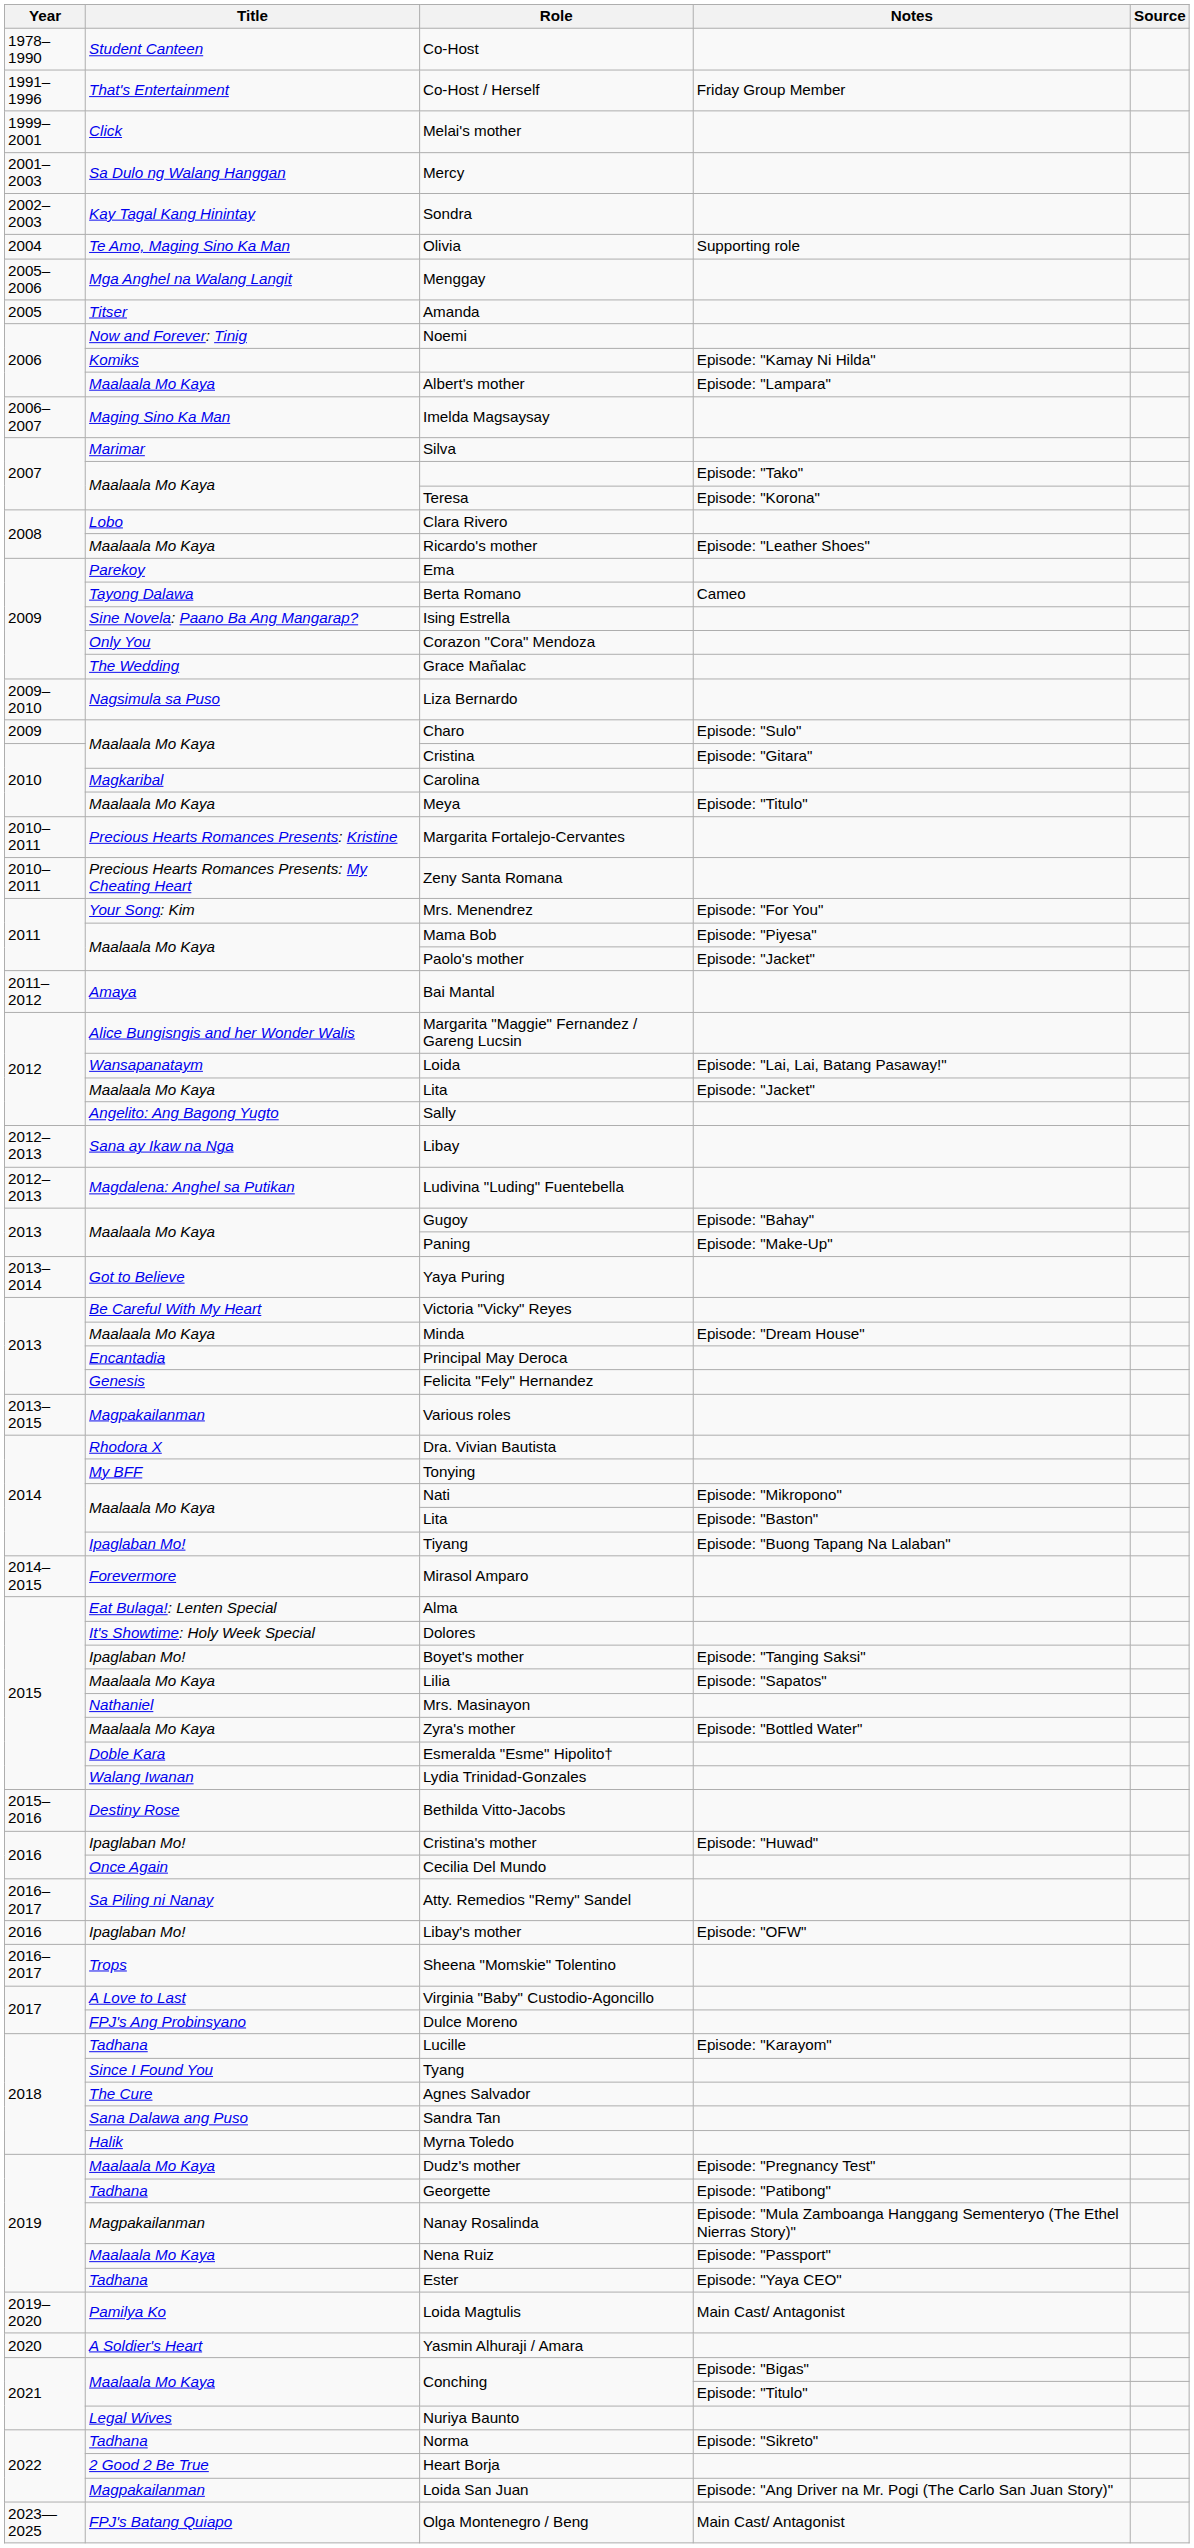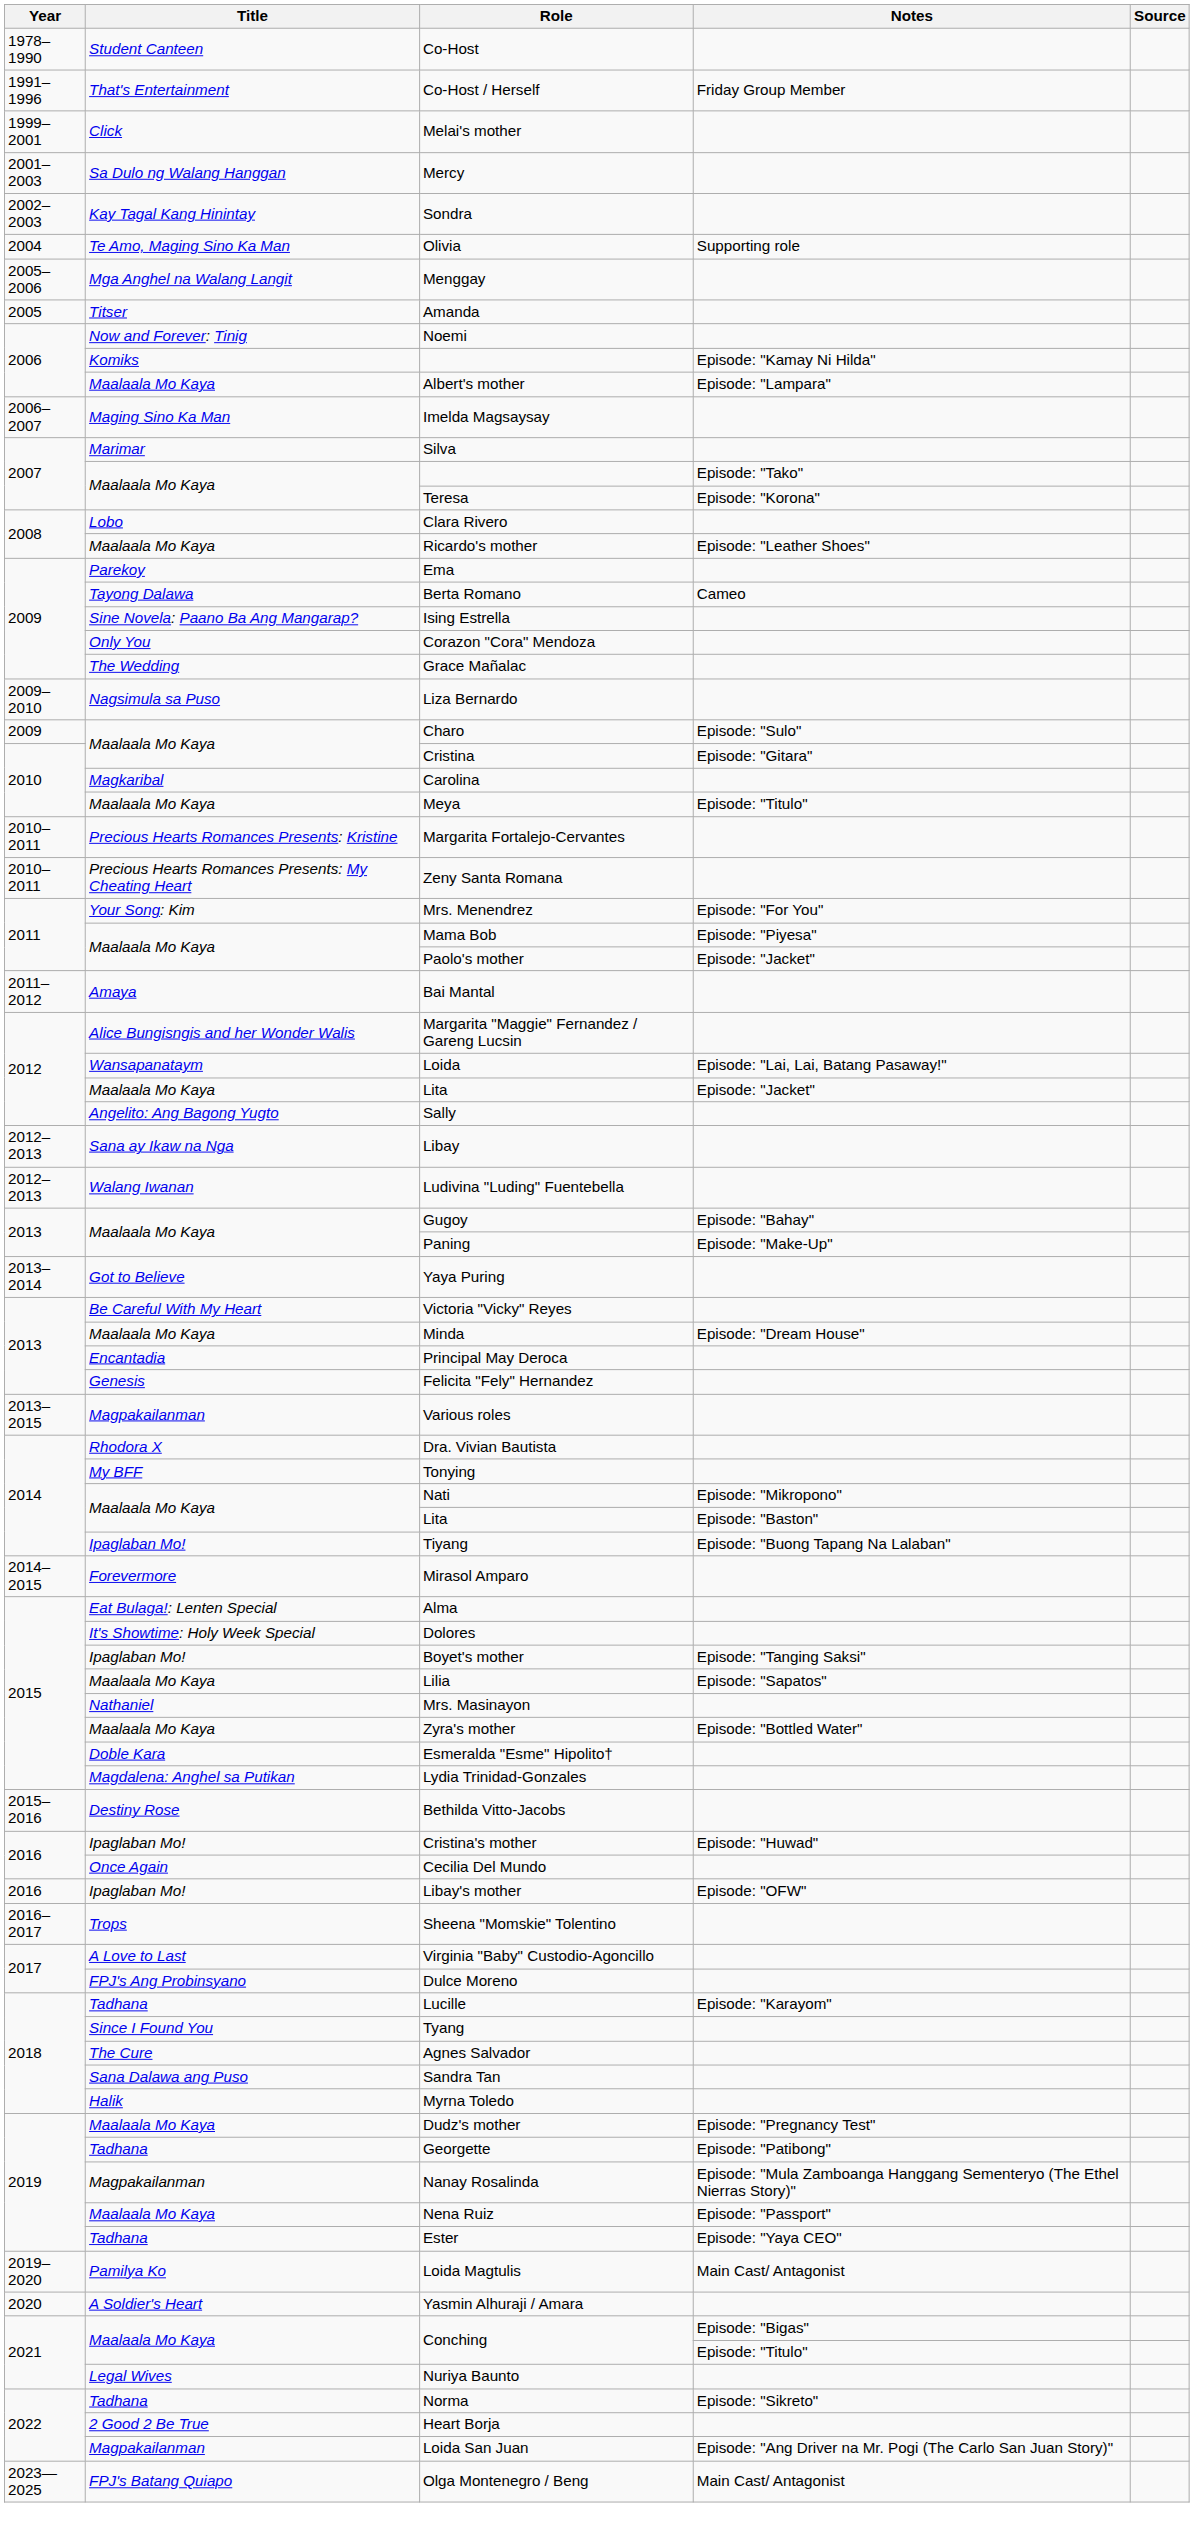 <table class="wikitable sortable" >
 <tr>
 <th>Year</th>
 <th>Title</th>
 <th>Role</th>
 <th class="unsortable">Notes </th>
 <th class="unsortable">Source </th>
 </tr>
 <tr>
 <td>1978–1990</td>
 <td><em><a href='#'>Student Canteen</a></em></td>
 <td>Co-Host</td>
 <td></td>
 <td></td>
 </tr>
 <tr>
 <td>1991–1996</td>
 <td><em><a href='#'>That's Entertainment</a></em></td>
 <td>Co-Host / Herself</td>
 <td>Friday Group Member</td>
 <td></td>
 </tr>
 <tr>
 <td>1999–2001</td>
 <td><em><a href='#'>Click</a></em></td>
 <td>Melai's mother</td>
 <td></td>
 <td></td>
 </tr>
 <tr>
 <td>2001–2003</td>
 <td><em><a href='#'>Sa Dulo ng Walang Hanggan</a></em></td>
 <td>Mercy</td>
 <td></td>
 <td></td>
 </tr>
 <tr>
 <td>2002–2003</td>
 <td><em><a href='#'>Kay Tagal Kang Hinintay</a></em></td>
 <td>Sondra</td>
 <td></td>
 <td></td>
 </tr>
 <tr>
 <td>2004</td>
 <td><em><a href='#'>Te Amo, Maging Sino Ka Man</a></em></td>
 <td>Olivia</td>
 <td>Supporting role</td>
 <td></td>
 </tr>
 <tr>
 <td>2005–2006</td>
 <td><em><a href='#'>Mga Anghel na Walang Langit</a></em></td>
 <td>Menggay</td>
 <td></td>
 <td></td>
 </tr>
 <tr>
 <td>2005</td>
 <td><em><a href='#'>Titser</a></em></td>
 <td>Amanda</td>
 <td></td>
 <td></td>
 </tr>
 <tr>
 <td rowspan="3">2006</td>
 <td><em><a href='#'>Now and Forever</a>: <a href='#'>Tinig</a></em></td>
 <td>Noemi</td>
 <td></td>
 <td></td>
 </tr>
 <tr>
 <td><em><a href='#'>Komiks</a></em></td>
 <td></td>
 <td>Episode: "Kamay Ni Hilda"</td>
 <td></td>
 </tr>
 <tr>
 <td><em><a href='#'>Maalaala Mo Kaya</a></em></td>
 <td>Albert's mother</td>
 <td>Episode: "Lampara"</td>
 <td></td>
 </tr>
 <tr>
 <td>2006–2007</td>
 <td><em><a href='#'>Maging Sino Ka Man</a></em></td>
 <td>Imelda Magsaysay</td>
 <td></td>
 <td></td>
 </tr>
 <tr>
 <td rowspan="3">2007</td>
 <td><em><a href='#'>Marimar</a></em></td>
 <td>Silva</td>
 <td></td>
 <td></td>
 </tr>
 <tr>
 <td rowspan="2"><em>Maalaala Mo Kaya</em></td>
 <td></td>
 <td>Episode: "Tako"</td>
 <td></td>
 </tr>
 <tr>
 <td>Teresa</td>
 <td>Episode: "Korona"</td>
 <td></td>
 </tr>
 <tr>
 <td rowspan="2">2008</td>
 <td><em><a href='#'>Lobo</a></em></td>
 <td>Clara Rivero</td>
 <td></td>
 <td></td>
 </tr>
 <tr>
 <td><em>Maalaala Mo Kaya</em></td>
 <td>Ricardo's mother</td>
 <td>Episode: "Leather Shoes"</td>
 <td></td>
 </tr>
 <tr>
 <td rowspan="5">2009</td>
 <td><em><a href='#'>Parekoy</a></em></td>
 <td>Ema</td>
 <td></td>
 <td></td>
 </tr>
 <tr>
 <td><em><a href='#'>Tayong Dalawa</a></em></td>
 <td>Berta Romano</td>
 <td>Cameo</td>
 <td></td>
 </tr>
 <tr>
 <td><em><a href='#'>Sine Novela</a>: <a href='#'>Paano Ba Ang Mangarap?</a></em></td>
 <td>Ising Estrella</td>
 <td></td>
 <td></td>
 </tr>
 <tr>
 <td><em><a href='#'>Only You</a></em></td>
 <td>Corazon "Cora" Mendoza</td>
 <td></td>
 <td></td>
 </tr>
 <tr>
 <td><em><a href='#'>The Wedding</a></em></td>
 <td>Grace Mañalac</td>
 <td></td>
 <td></td>
 </tr>
 <tr>
 <td>2009–2010</td>
 <td><em><a href='#'>Nagsimula sa Puso</a></em></td>
 <td>Liza Bernardo</td>
 <td></td>
 <td></td>
 </tr>
 <tr>
 <td>2009</td>
 <td rowspan="2"><em>Maalaala Mo Kaya</em></td>
 <td>Charo</td>
 <td>Episode: "Sulo"</td>
 <td></td>
 </tr>
 <tr>
 <td rowspan="3">2010</td>
 <td>Cristina</td>
 <td>Episode: "Gitara"</td>
 <td></td>
 </tr>
 <tr>
 <td><em><a href='#'>Magkaribal</a></em></td>
 <td>Carolina</td>
 <td></td>
 <td></td>
 </tr>
 <tr>
 <td><em>Maalaala Mo Kaya</em></td>
 <td>Meya</td>
 <td>Episode: "Titulo"</td>
 <td></td>
 </tr>
 <tr>
 <td>2010–2011</td>
 <td><em><a href='#'>Precious Hearts Romances Presents</a>: <a href='#'>Kristine</a></em></td>
 <td>Margarita Fortalejo-Cervantes</td>
 <td></td>
 <td></td>
 </tr>
 <tr>
 <td>2010–2011</td>
 <td><em>Precious Hearts Romances Presents: <a href='#'>My Cheating Heart</a></em></td>
 <td>Zeny Santa Romana</td>
 <td></td>
 <td></td>
 </tr>
 <tr>
 <td rowspan="3">2011</td>
 <td><em><a href='#'>Your Song</a>: Kim</em></td>
 <td>Mrs. Menendrez</td>
 <td>Episode: "For You"</td>
 <td></td>
 </tr>
 <tr>
 <td rowspan="2"><em>Maalaala Mo Kaya</em></td>
 <td>Mama Bob</td>
 <td>Episode: "Piyesa"</td>
 <td></td>
 </tr>
 <tr>
 <td>Paolo's mother</td>
 <td>Episode: "Jacket"</td>
 <td></td>
 </tr>
 <tr>
 <td>2011–2012</td>
 <td><em><a href='#'>Amaya</a></em></td>
 <td>Bai Mantal</td>
 <td></td>
 <td></td>
 </tr>
 <tr>
 <td rowspan="4">2012</td>
 <td><em><a href='#'>Alice Bungisngis and her Wonder Walis</a></em></td>
 <td>Margarita "Maggie" Fernandez / Gareng Lucsin</td>
 <td></td>
 <td></td>
 </tr>
 <tr>
 <td><em><a href='#'>Wansapanataym</a></em></td>
 <td>Loida</td>
 <td>Episode: "Lai, Lai, Batang Pasaway!"</td>
 <td></td>
 </tr>
 <tr>
 <td><em>Maalaala Mo Kaya</em></td>
 <td>Lita</td>
 <td>Episode: "Jacket"</td>
 <td></td>
 </tr>
 <tr>
 <td><em><a href='#'>Angelito: Ang Bagong Yugto</a></em></td>
 <td>Sally</td>
 <td></td>
 <td></td>
 </tr>
 <tr>
 <td>2012–2013</td>
 <td><em><a href='#'>Sana ay Ikaw na Nga</a></em></td>
 <td>Libay</td>
 <td></td>
 <td></td>
 </tr>
 <tr>
 <td>2012–2013</td>
-<td><em><a href='#'>Magdalena: Anghel sa Putikan</a></em></td>
+<td><em><a href='#'>Walang Iwanan</a></em></td>
 <td>Ludivina "Luding" Fuentebella</td>
 <td></td>
 <td></td>
 </tr>
 <tr>
 <td rowspan="2">2013</td>
 <td rowspan="2"><em>Maalaala Mo Kaya</em></td>
 <td>Gugoy</td>
 <td>Episode: "Bahay"</td>
 <td></td>
 </tr>
 <tr>
 <td>Paning</td>
 <td>Episode: "Make-Up"</td>
 <td></td>
 </tr>
 <tr>
 <td>2013–2014</td>
 <td><em><a href='#'>Got to Believe</a></em></td>
 <td>Yaya Puring</td>
 <td></td>
 <td></td>
 </tr>
 <tr>
 <td rowspan="4">2013</td>
 <td><em><a href='#'>Be Careful With My Heart</a></em></td>
 <td>Victoria "Vicky" Reyes</td>
 <td></td>
 <td></td>
 </tr>
 <tr>
 <td><em>Maalaala Mo Kaya</em></td>
 <td>Minda</td>
 <td>Episode: "Dream House"</td>
 <td></td>
 </tr>
 <tr>
 <td><em><a href='#'>Encantadia</a></em></td>
 <td>Principal May Deroca</td>
 <td></td>
 <td></td>
 </tr>
 <tr>
 <td><em><a href='#'>Genesis</a></em></td>
 <td>Felicita "Fely" Hernandez</td>
 <td></td>
 <td></td>
 </tr>
 <tr>
 <td>2013–2015</td>
 <td><em><a href='#'>Magpakailanman</a></em></td>
 <td>Various roles</td>
 <td></td>
 <td></td>
 </tr>
 <tr>
 <td rowspan="5">2014</td>
 <td><em><a href='#'>Rhodora X</a></em></td>
 <td>Dra. Vivian Bautista</td>
 <td></td>
 <td></td>
 </tr>
 <tr>
 <td><em><a href='#'>My BFF</a></em></td>
 <td>Tonying</td>
 <td></td>
 <td></td>
 </tr>
 <tr>
 <td rowspan="2"><em>Maalaala Mo Kaya</em></td>
 <td>Nati</td>
 <td>Episode: "Mikropono"</td>
 <td></td>
 </tr>
 <tr>
 <td>Lita</td>
 <td>Episode: "Baston"</td>
 <td></td>
 </tr>
 <tr>
 <td><em><a href='#'>Ipaglaban Mo!</a></em></td>
 <td>Tiyang</td>
 <td>Episode: "Buong Tapang Na Lalaban"</td>
 <td></td>
 </tr>
 <tr>
 <td>2014–2015</td>
 <td><em><a href='#'>Forevermore</a></em></td>
 <td>Mirasol Amparo</td>
 <td></td>
 <td></td>
 </tr>
 <tr>
 <td rowspan="8">2015</td>
 <td><em><a href='#'>Eat Bulaga!</a>: Lenten Special</em></td>
 <td>Alma</td>
 <td></td>
 <td></td>
 </tr>
 <tr>
 <td><em><a href='#'>It's Showtime</a>: Holy Week Special</em></td>
 <td>Dolores</td>
 <td></td>
 <td></td>
 </tr>
 <tr>
 <td><em>Ipaglaban Mo!</em></td>
 <td>Boyet's mother</td>
 <td>Episode: "Tanging Saksi"</td>
 <td></td>
 </tr>
 <tr>
 <td><em>Maalaala Mo Kaya</em></td>
 <td>Lilia</td>
 <td>Episode: "Sapatos"</td>
 <td></td>
 </tr>
 <tr>
 <td><em><a href='#'>Nathaniel</a></em></td>
 <td>Mrs. Masinayon</td>
 <td></td>
 <td></td>
 </tr>
 <tr>
 <td><em>Maalaala Mo Kaya</em></td>
 <td>Zyra's mother</td>
 <td>Episode: "Bottled Water"</td>
 <td></td>
 </tr>
 <tr>
 <td><em><a href='#'>Doble Kara</a></em></td>
 <td>Esmeralda "Esme" Hipolito†</td>
 <td></td>
 <td></td>
 </tr>
 <tr>
-<td><em><a href='#'>Walang Iwanan</a></em></td>
+<td><em><a href='#'>Magdalena: Anghel sa Putikan</a></em></td>
 <td>Lydia Trinidad-Gonzales</td>
 <td></td>
 <td></td>
 </tr>
 <tr>
 <td>2015–2016</td>
 <td><em><a href='#'>Destiny Rose</a></em></td>
 <td>Bethilda Vitto-Jacobs</td>
 <td></td>
 <td></td>
 </tr>
 <tr>
 <td rowspan="2">2016</td>
 <td><em>Ipaglaban Mo!</em></td>
 <td>Cristina's mother</td>
 <td>Episode: "Huwad"</td>
 <td></td>
 </tr>
 <tr>
 <td><em><a href='#'>Once Again</a></em></td>
 <td>Cecilia Del Mundo</td>
-<td></td>
-<td></td>
-</tr>
-<tr>
-<td>2016–2017</td>
-<td><em><a href='#'>Sa Piling ni Nanay</a></em></td>
-<td>Atty. Remedios "Remy" Sandel</td>
 <td></td>
 <td></td>
 </tr>
 <tr>
 <td>2016</td>
 <td><em>Ipaglaban Mo!</em></td>
 <td>Libay's mother</td>
 <td>Episode: "OFW"</td>
 <td></td>
 </tr>
 <tr>
 <td>2016–2017</td>
 <td><em><a href='#'>Trops</a></em></td>
 <td>Sheena "Momskie" Tolentino</td>
 <td></td>
 <td></td>
 </tr>
 <tr>
 <td rowspan="2">2017</td>
 <td><em><a href='#'>A Love to Last</a></em></td>
 <td>Virginia "Baby" Custodio-Agoncillo</td>
 <td></td>
 <td></td>
 </tr>
 <tr>
 <td><em><a href='#'>FPJ's Ang Probinsyano</a></em></td>
 <td>Dulce Moreno</td>
 <td></td>
 <td></td>
 </tr>
 <tr>
 <td rowspan="5">2018</td>
 <td><em><a href='#'>Tadhana</a></em></td>
 <td>Lucille</td>
 <td>Episode: "Karayom"</td>
 <td></td>
 </tr>
 <tr>
 <td><em><a href='#'>Since I Found You</a></em></td>
 <td>Tyang</td>
 <td></td>
 <td></td>
 </tr>
 <tr>
 <td><em><a href='#'>The Cure</a></em></td>
 <td>Agnes Salvador</td>
 <td></td>
 <td></td>
 </tr>
 <tr>
 <td><em><a href='#'>Sana Dalawa ang Puso</a></em></td>
 <td>Sandra Tan</td>
 <td></td>
 <td></td>
 </tr>
 <tr>
 <td><em><a href='#'>Halik</a></em></td>
 <td>Myrna Toledo</td>
 <td></td>
 <td></td>
 </tr>
 <tr>
 <td rowspan="5">2019</td>
 <td><em><a href='#'>Maalaala Mo Kaya</a></em></td>
 <td>Dudz's mother</td>
 <td>Episode: "Pregnancy Test"</td>
 <td></td>
 </tr>
 <tr>
 <td><em><a href='#'>Tadhana</a></em></td>
 <td>Georgette</td>
 <td>Episode: "Patibong"</td>
 <td></td>
 </tr>
 <tr>
 <td><em>Magpakailanman</em></td>
 <td>Nanay Rosalinda</td>
 <td>Episode: "Mula Zamboanga Hanggang Sementeryo (The Ethel Nierras Story)"</td>
 <td></td>
 </tr>
 <tr>
 <td><em><a href='#'>Maalaala Mo Kaya</a></em></td>
 <td>Nena Ruiz</td>
 <td>Episode: "Passport"</td>
 <td></td>
 </tr>
 <tr>
 <td><em><a href='#'>Tadhana</a></em></td>
 <td>Ester</td>
 <td>Episode: "Yaya CEO"</td>
 <td></td>
 </tr>
 <tr>
 <td>2019–2020</td>
 <td><em><a href='#'>Pamilya Ko</a></em></td>
 <td>Loida Magtulis</td>
 <td>Main Cast/ Antagonist</td>
 <td></td>
 </tr>
 <tr>
 <td>2020</td>
 <td><em><a href='#'>A Soldier's Heart</a></em></td>
 <td>Yasmin Alhuraji / Amara</td>
 <td></td>
 <td></td>
 </tr>
 <tr>
 <td rowspan="3">2021</td>
 <td rowspan="2"><em><a href='#'>Maalaala Mo Kaya</a></em></td>
 <td rowspan=2>Conching</td>
 <td>Episode: "Bigas"</td>
 <td></td>
 </tr>
 <tr>
 <td>Episode: "Titulo"</td>
 <td></td>
 </tr>
 <tr>
 <td><em><a href='#'>Legal Wives</a></em></td>
 <td>Nuriya Baunto</td>
 <td></td>
 <td></td>
 </tr>
 <tr>
 <td rowspan="3">2022</td>
 <td><em><a href='#'>Tadhana</a></em></td>
 <td>Norma</td>
 <td>Episode: "Sikreto"</td>
 <td></td>
 </tr>
 <tr>
 <td><em><a href='#'>2 Good 2 Be True</a></em></td>
 <td>Heart Borja</td>
 <td></td>
 <td></td>
 </tr>
 <tr>
 <td><em><a href='#'>Magpakailanman</a></em></td>
 <td>Loida San Juan</td>
 <td>Episode: "Ang Driver na Mr. Pogi (The Carlo San Juan Story)"</td>
 <td></td>
 </tr>
 <tr>
 <td>2023—2025</td>
 <td><em><a href='#'> FPJ's Batang Quiapo</a></em></td>
 <td>Olga Montenegro / Beng</td>
 <td>Main Cast/ Antagonist</td>
 <td></td>
 </tr>
 </table>
